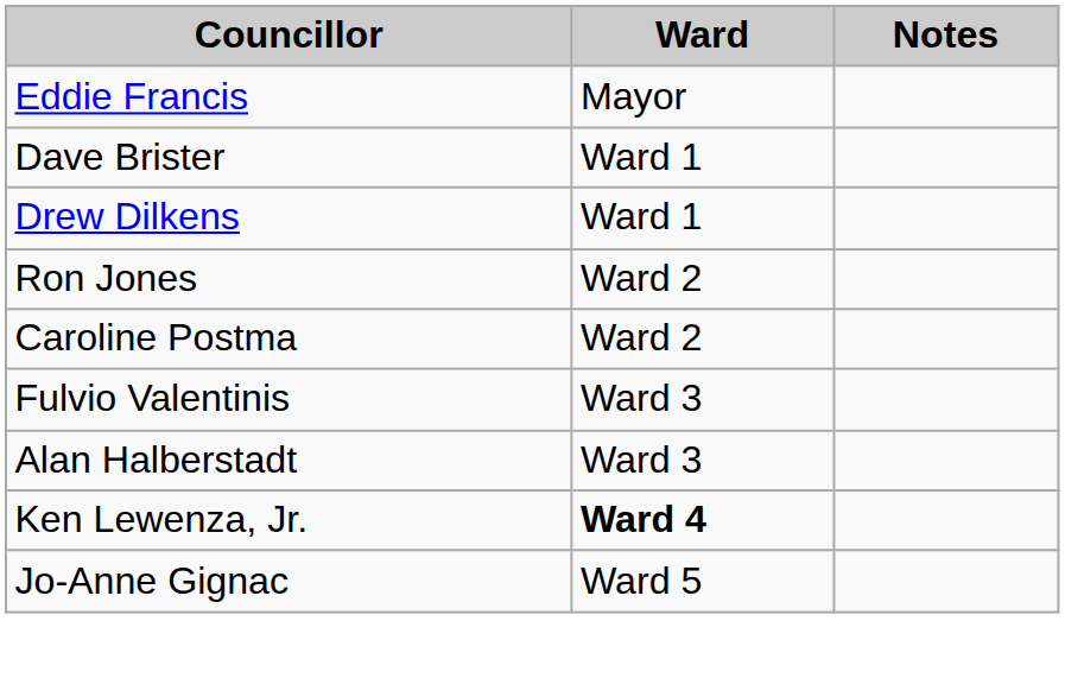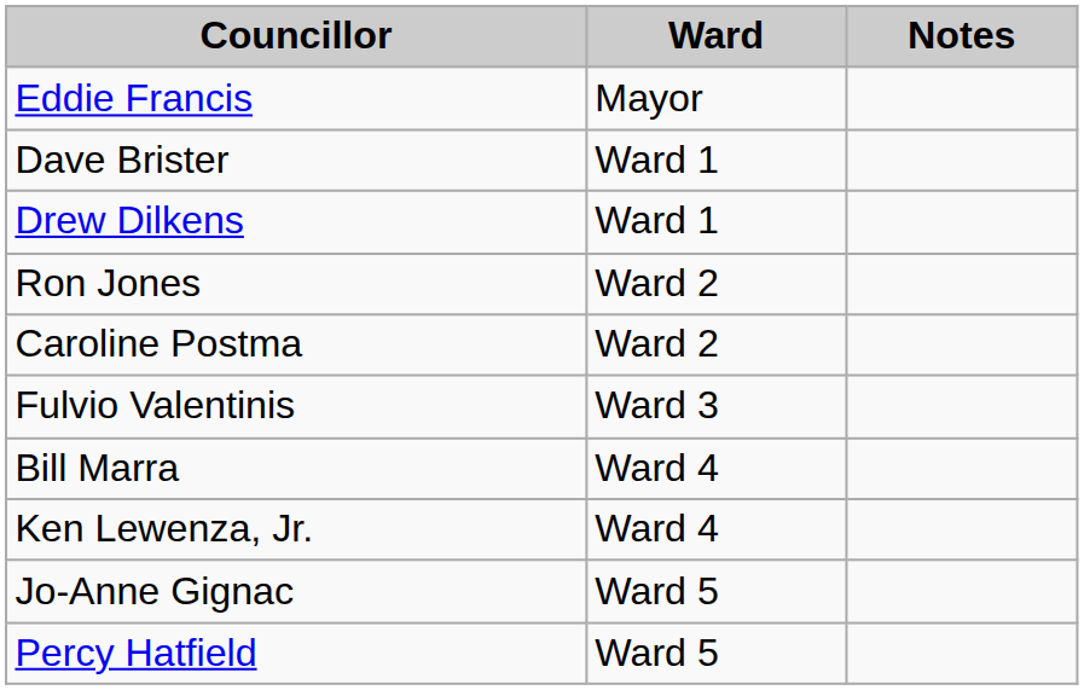 <table class="wikitable" width=50%>
 <tr>
 <th style="background:#cccccc;"><strong>Councillor</strong></th>
 <th style="background:#cccccc;"><strong>Ward</strong></th>
 <th style="background:#cccccc;"><strong>Notes</strong></th>
 </tr>
 <tr>
 <td><a href='#'>Eddie Francis</a></td>
 <td>Mayor</td>
 <td></td>
 </tr>
 <tr>
 <td>Dave Brister</td>
 <td>Ward 1</td>
 <td></td>
 </tr>
 <tr>
 <td><a href='#'>Drew Dilkens</a></td>
 <td>Ward 1</td>
 <td></td>
 </tr>
 <tr>
 <td>Ron Jones</td>
 <td>Ward 2</td>
 <td></td>
 </tr>
 <tr>
 <td>Caroline Postma</td>
 <td>Ward 2</td>
 <td></td>
 </tr>
 <tr>
 <td>Fulvio Valentinis</td>
 <td>Ward 3</td>
 <td></td>
 </tr>
 <tr>
-<td>Alan Halberstadt</td>
-<td>Ward 3</td>
+<td>Bill Marra</td>
+<td>Ward 4</td>
 <td></td>
 </tr>
 <tr>
 <td>Ken Lewenza, Jr.</td>
-<td><strong>Ward 4</strong></td>
+<td>Ward 4</td>
 <td></td>
 </tr>
 <tr>
 <td>Jo-Anne Gignac</td>
 <td>Ward 5</td>
 <td></td>
 </tr>
+<tr>
+<td><a href='#'>Percy Hatfield</a></td>
+<td>Ward 5</td>
+<td></td>
+</tr>
 </table>
